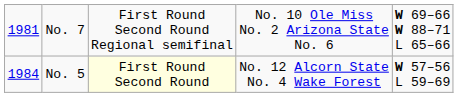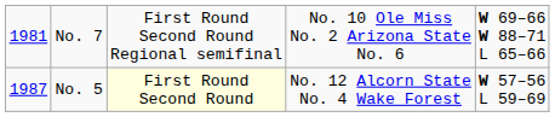 <table class="wikitable">
 <tr style="text-align:center;">
 <td><a href='#'>1981</a></td>
 <td>No. 7</td>
 <td>First Round<br>Second Round<br>Regional semifinal</td>
 <td>No. 10 <a href='#'>Ole Miss</a><br>No. 2 <a href='#'>Arizona State</a><br>No. 6 </td>
 <td><strong>W</strong> 69–66<br><strong>W</strong> 88–71<br>L 65–66</td>
 </tr>
 <tr style="text-align:center;">
-<td><a href='#'>1984</a></td>
+<td><a href='#'>1987</a></td>
 <td>No. 5</td>
 <td style="background: lightyellow;">First Round<br>Second Round</td>
 <td>No. 12 <a href='#'>Alcorn State</a><br>No. 4 <a href='#'>Wake Forest</a></td>
 <td><strong>W</strong> 57–56<br>L 59–69</td>
 </tr>
 </table>
